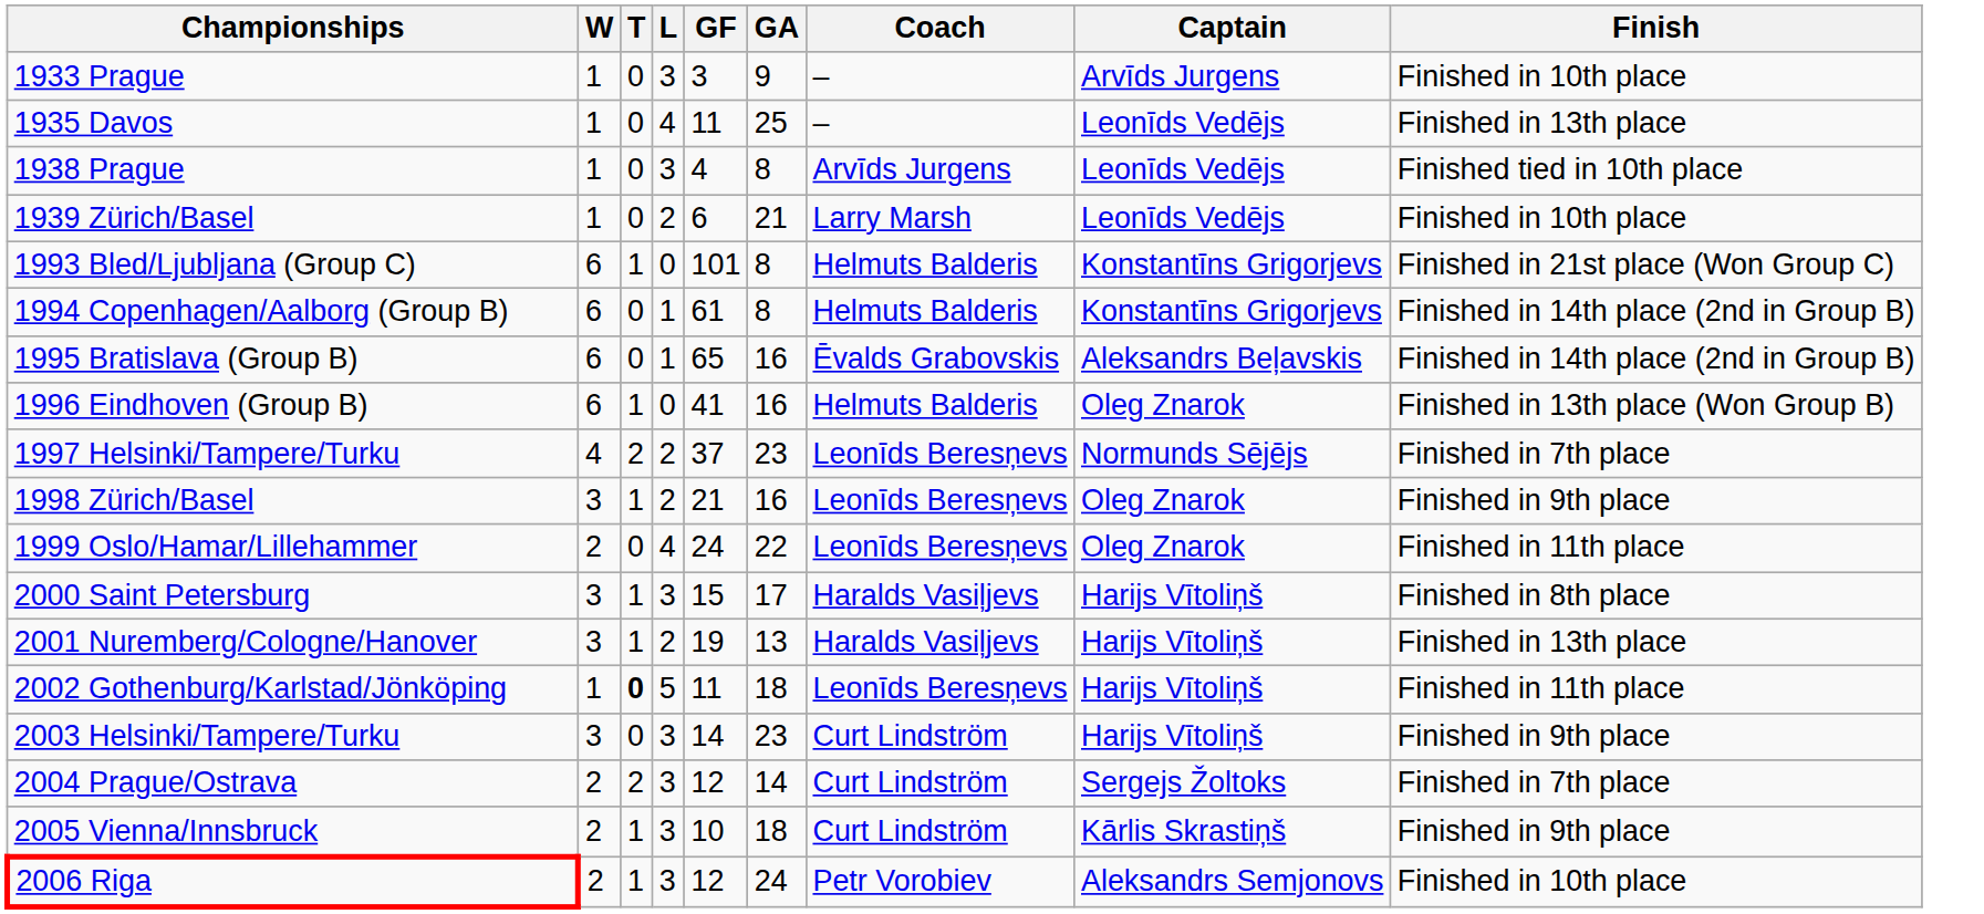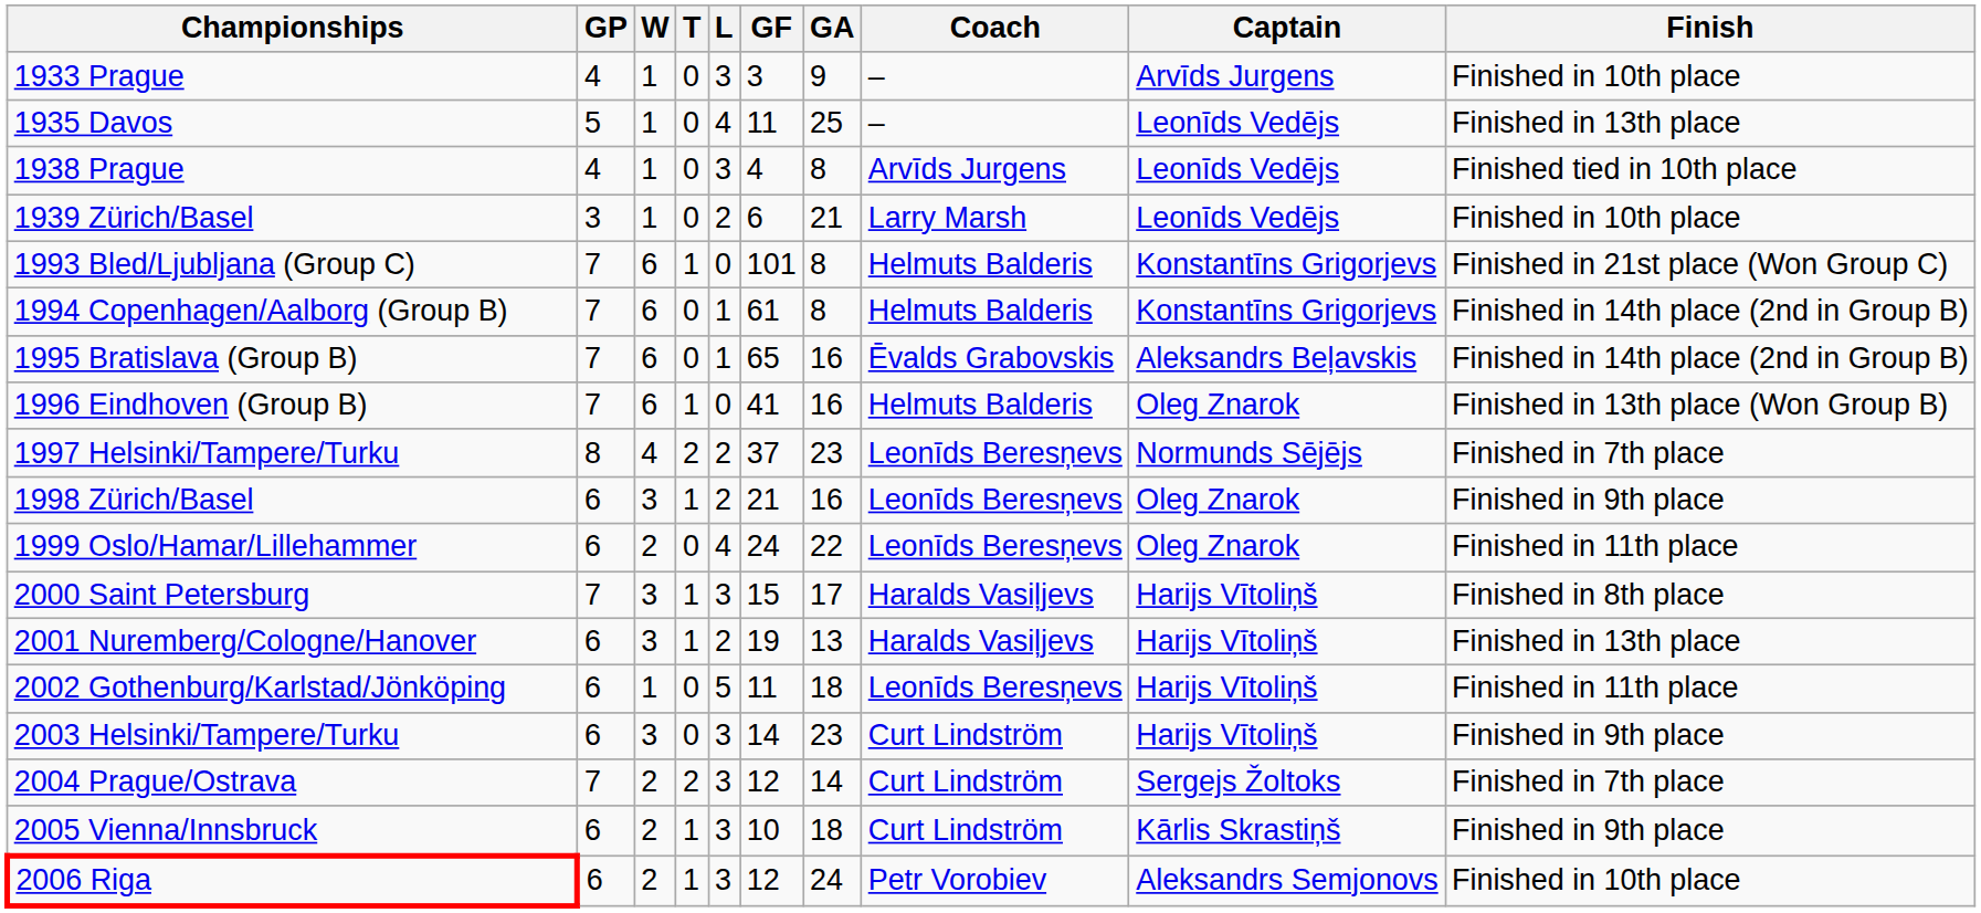 <table class="wikitable sortable">
 <tr>
 <th width=300px>Championships</th>
+<th>GP</th>
 <th>W</th>
 <th>T</th>
 <th>L</th>
 <th>GF</th>
 <th>GA</th>
 <th>Coach</th>
 <th>Captain</th>
 <th>Finish</th>
 </tr>
 <tr>
 <td> <a href='#'>1933 Prague</a></td>
+<td>4</td>
 <td>1</td>
 <td>0</td>
 <td>3</td>
 <td>3</td>
 <td>9</td>
 <td>–</td>
 <td><a href='#'>Arvīds Jurgens</a></td>
 <td>Finished in 10th place</td>
 </tr>
 <tr>
 <td> <a href='#'>1935 Davos</a></td>
+<td>5</td>
 <td>1</td>
 <td>0</td>
 <td>4</td>
 <td>11</td>
 <td>25</td>
 <td>–</td>
 <td><a href='#'>Leonīds Vedējs</a></td>
 <td>Finished in 13th place</td>
 </tr>
 <tr>
 <td> <a href='#'>1938 Prague</a></td>
+<td>4</td>
 <td>1</td>
 <td>0</td>
 <td>3</td>
 <td>4</td>
 <td>8</td>
 <td><a href='#'>Arvīds Jurgens</a></td>
 <td><a href='#'>Leonīds Vedējs</a></td>
 <td>Finished tied in 10th place</td>
 </tr>
 <tr>
 <td> <a href='#'>1939 Zürich/Basel</a></td>
+<td>3</td>
 <td>1</td>
 <td>0</td>
 <td>2</td>
 <td>6</td>
 <td>21</td>
 <td><a href='#'>Larry Marsh</a></td>
 <td><a href='#'>Leonīds Vedējs</a></td>
 <td>Finished in 10th place</td>
 </tr>
 <tr>
 <td> <a href='#'>1993 Bled/Ljubljana</a> (Group C)</td>
+<td>7</td>
 <td>6</td>
 <td>1</td>
 <td>0</td>
 <td>101</td>
 <td>8</td>
 <td><a href='#'>Helmuts Balderis</a></td>
 <td><a href='#'>Konstantīns Grigorjevs</a></td>
 <td>Finished in 21st place (Won Group C)</td>
 </tr>
 <tr>
 <td> <a href='#'>1994 Copenhagen/Aalborg</a> (Group B)</td>
+<td>7</td>
 <td>6</td>
 <td>0</td>
 <td>1</td>
 <td>61</td>
 <td>8</td>
 <td><a href='#'>Helmuts Balderis</a></td>
 <td><a href='#'>Konstantīns Grigorjevs</a></td>
 <td>Finished in 14th place (2nd in Group B)</td>
 </tr>
 <tr>
 <td> <a href='#'>1995 Bratislava</a> (Group B)</td>
+<td>7</td>
 <td>6</td>
 <td>0</td>
 <td>1</td>
 <td>65</td>
 <td>16</td>
 <td><a href='#'>Ēvalds Grabovskis</a></td>
 <td><a href='#'>Aleksandrs Beļavskis</a></td>
 <td>Finished in 14th place (2nd in Group B)</td>
 </tr>
 <tr>
 <td> <a href='#'>1996 Eindhoven</a> (Group B)</td>
+<td>7</td>
 <td>6</td>
 <td>1</td>
 <td>0</td>
 <td>41</td>
 <td>16</td>
 <td><a href='#'>Helmuts Balderis</a></td>
 <td><a href='#'>Oleg Znarok</a></td>
 <td>Finished in 13th place (Won Group B)</td>
 </tr>
 <tr>
 <td> <a href='#'>1997 Helsinki/Tampere/Turku</a></td>
+<td>8</td>
 <td>4</td>
 <td>2</td>
 <td>2</td>
 <td>37</td>
 <td>23</td>
 <td><a href='#'>Leonīds Beresņevs</a></td>
 <td><a href='#'>Normunds Sējējs</a></td>
 <td>Finished in 7th place</td>
 </tr>
 <tr>
 <td> <a href='#'>1998 Zürich/Basel</a></td>
+<td>6</td>
 <td>3</td>
 <td>1</td>
 <td>2</td>
 <td>21</td>
 <td>16</td>
 <td><a href='#'>Leonīds Beresņevs</a></td>
 <td><a href='#'>Oleg Znarok</a></td>
 <td>Finished in 9th place</td>
 </tr>
 <tr>
 <td> <a href='#'>1999 Oslo/Hamar/Lillehammer</a></td>
+<td>6</td>
 <td>2</td>
 <td>0</td>
 <td>4</td>
 <td>24</td>
 <td>22</td>
 <td><a href='#'>Leonīds Beresņevs</a></td>
 <td><a href='#'>Oleg Znarok</a></td>
 <td>Finished in 11th place</td>
 </tr>
 <tr>
 <td> <a href='#'>2000 Saint Petersburg</a></td>
+<td>7</td>
 <td>3</td>
 <td>1</td>
 <td>3</td>
 <td>15</td>
 <td>17</td>
 <td><a href='#'>Haralds Vasiļjevs</a></td>
 <td><a href='#'>Harijs Vītoliņš</a></td>
 <td>Finished in 8th place</td>
 </tr>
 <tr>
 <td> <a href='#'>2001 Nuremberg/Cologne/Hanover</a></td>
+<td>6</td>
 <td>3</td>
 <td>1</td>
 <td>2</td>
 <td>19</td>
 <td>13</td>
 <td><a href='#'>Haralds Vasiļjevs</a></td>
 <td><a href='#'>Harijs Vītoliņš</a></td>
 <td>Finished in 13th place</td>
 </tr>
 <tr>
 <td> <a href='#'>2002 Gothenburg/Karlstad/Jönköping</a></td>
+<td>6</td>
 <td>1</td>
-<td><strong>0</strong></td>
+<td>0</td>
 <td>5</td>
 <td>11</td>
 <td>18</td>
 <td><a href='#'>Leonīds Beresņevs</a></td>
 <td><a href='#'>Harijs Vītoliņš</a></td>
 <td>Finished in 11th place</td>
 </tr>
 <tr>
 <td> <a href='#'>2003 Helsinki/Tampere/Turku</a></td>
+<td>6</td>
 <td>3</td>
 <td>0</td>
 <td>3</td>
 <td>14</td>
 <td>23</td>
 <td><a href='#'>Curt Lindström</a></td>
 <td><a href='#'>Harijs Vītoliņš</a></td>
 <td>Finished in 9th place</td>
 </tr>
 <tr>
 <td> <a href='#'>2004 Prague/Ostrava</a></td>
+<td>7</td>
 <td>2</td>
 <td>2</td>
 <td>3</td>
 <td>12</td>
 <td>14</td>
 <td><a href='#'>Curt Lindström</a></td>
 <td><a href='#'>Sergejs Žoltoks</a></td>
 <td>Finished in 7th place</td>
 </tr>
 <tr>
 <td> <a href='#'>2005 Vienna/Innsbruck</a></td>
+<td>6</td>
 <td>2</td>
 <td>1</td>
 <td>3</td>
 <td>10</td>
 <td>18</td>
 <td><a href='#'>Curt Lindström</a></td>
 <td><a href='#'>Kārlis Skrastiņš</a></td>
 <td>Finished in 9th place</td>
 </tr>
 <tr>
 <td style="border: 3px solid red"> <a href='#'>2006 Riga</a></td>
+<td>6</td>
 <td>2</td>
 <td>1</td>
 <td>3</td>
 <td>12</td>
 <td>24</td>
 <td><a href='#'>Petr Vorobiev</a></td>
 <td><a href='#'>Aleksandrs Semjonovs</a></td>
 <td>Finished in 10th place</td>
 </tr>
 </table>
